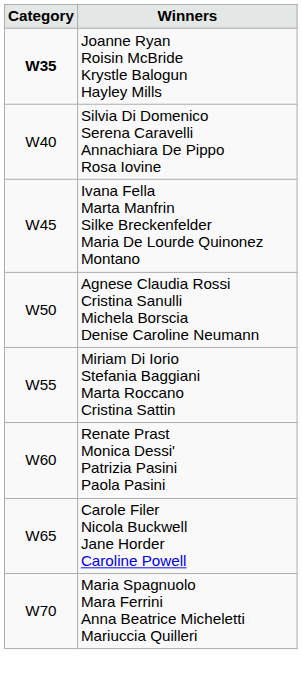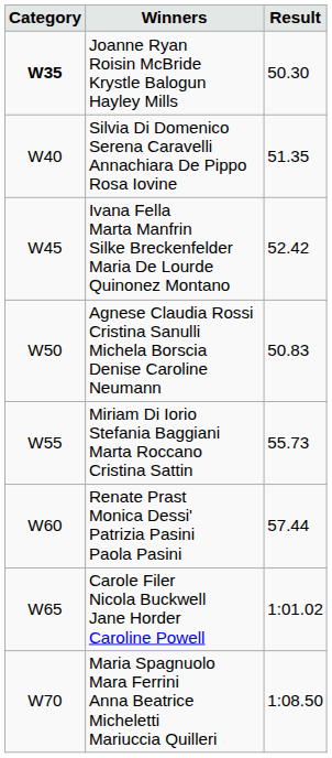 <table class="wikitable" width=35%>
 <tr>
 <td width=15% align="center" bgcolor=#E3E7E6><strong>Category</strong></td>
 <td align="center" bgcolor=#E3E7E6> <strong>Winners</strong></td>
+<td width=15% align="center" bgcolor=#E3E7E6><strong>Result</strong></td>
 </tr>
 <tr>
 <td align="center"><strong>W35</strong></td>
 <td> Joanne Ryan<br> Roisin McBride<br> Krystle Balogun<br> Hayley Mills</td>
+<td>50.30</td>
 </tr>
 <tr>
 <td align="center">W40</td>
 <td> Silvia Di Domenico<br> Serena Caravelli<br> Annachiara De Pippo<br> Rosa Iovine</td>
+<td>51.35</td>
 </tr>
 <tr>
 <td align="center">W45</td>
 <td> Ivana Fella<br> Marta Manfrin<br> Silke Breckenfelder<br> Maria De Lourde Quinonez Montano</td>
+<td>52.42</td>
 </tr>
 <tr>
 <td align="center">W50</td>
 <td> Agnese Claudia Rossi<br> Cristina Sanulli<br> Michela Borscia<br> Denise Caroline Neumann</td>
+<td>50.83</td>
 </tr>
 <tr>
 <td align="center">W55</td>
 <td> Miriam Di Iorio<br> Stefania Baggiani<br> Marta Roccano<br> Cristina Sattin</td>
+<td>55.73</td>
 </tr>
 <tr>
 <td align="center">W60</td>
 <td> Renate Prast<br> Monica Dessi'<br> Patrizia Pasini<br> Paola Pasini</td>
+<td>57.44</td>
 </tr>
 <tr>
 <td align="center">W65</td>
 <td> Carole Filer<br> Nicola Buckwell<br> Jane Horder<br> <a href='#'>Caroline Powell</a></td>
+<td>1:01.02</td>
 </tr>
 <tr>
 <td align="center">W70</td>
 <td> Maria Spagnuolo<br> Mara Ferrini<br> Anna Beatrice Micheletti<br> Mariuccia Quilleri</td>
+<td>1:08.50</td>
 </tr>
 </table>
